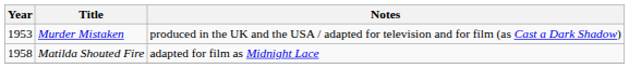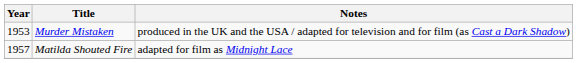 <table class="wikitable sortable">
 <tr>
 <th>Year</th>
 <th>Title</th>
 <th>Notes</th>
 </tr>
 <tr>
 <td>1953</td>
 <td><em><a href='#'>Murder Mistaken</a></em></td>
 <td>produced in the UK and the USA / adapted for television and for film (as <em><a href='#'>Cast a Dark Shadow</a></em>)</td>
 </tr>
 <tr>
-<td>1958</td>
+<td>1957</td>
 <td><em>Matilda Shouted Fire</em></td>
 <td>adapted for film as <em><a href='#'>Midnight Lace</a></em></td>
 </tr>
 <tr>
 </tr>
 </table>
